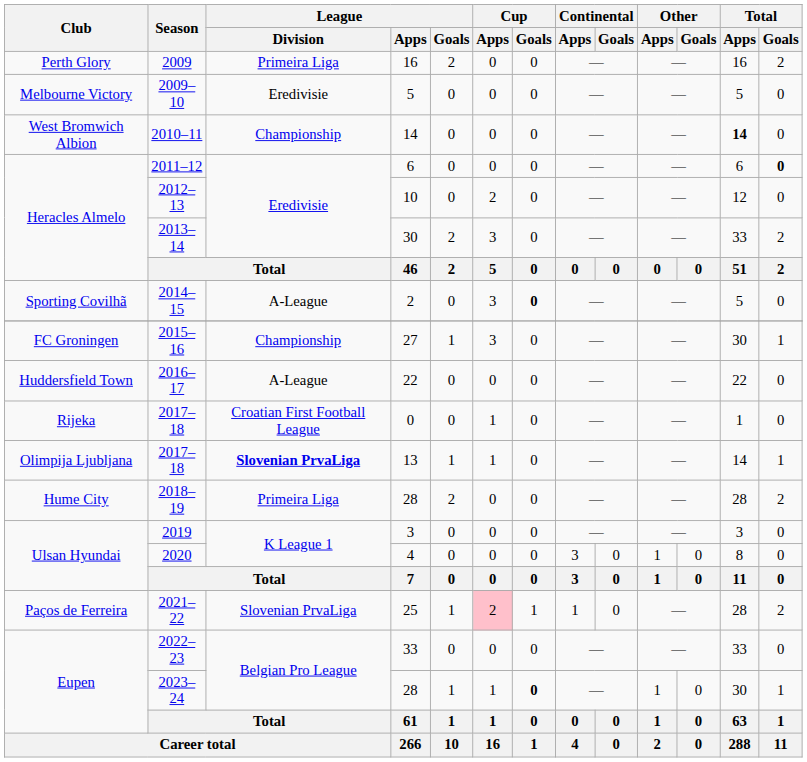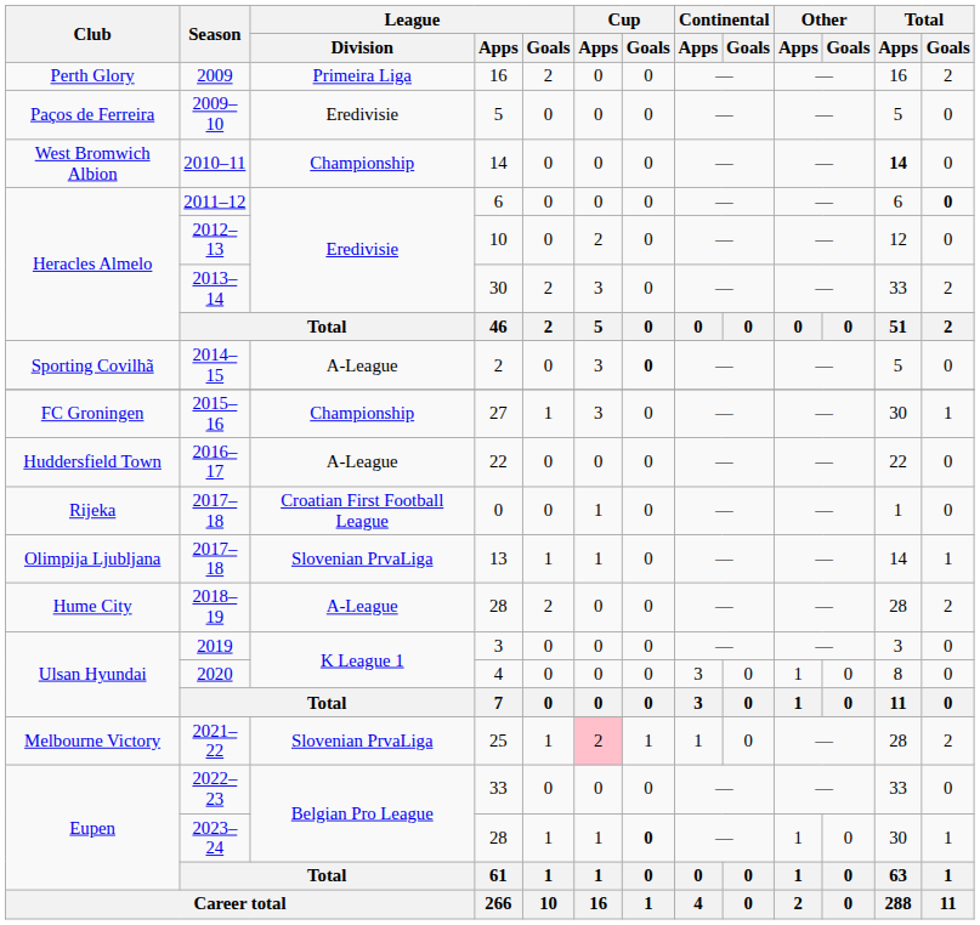 <table class="wikitable" style="text-align:center">
 <tr>
 <th rowspan="2">Club</th>
 <th rowspan="2">Season</th>
 <th colspan="3">League</th>
 <th colspan="2">Cup</th>
 <th colspan="2">Continental</th>
 <th colspan="2">Other</th>
 <th colspan="2">Total</th>
 </tr>
 <tr>
 <th>Division</th>
 <th>Apps</th>
 <th>Goals</th>
 <th>Apps</th>
 <th>Goals</th>
 <th>Apps</th>
 <th>Goals</th>
 <th>Apps</th>
 <th>Goals</th>
 <th>Apps</th>
 <th>Goals</th>
 </tr>
 <tr>
 <td><a href='#'>Perth Glory</a></td>
 <td><a href='#'>2009</a></td>
 <td><a href='#'>Primeira Liga</a></td>
 <td>16</td>
 <td>2</td>
 <td>0</td>
 <td>0</td>
 <td colspan="2">—</td>
 <td colspan="2">—</td>
 <td>16</td>
 <td>2</td>
 </tr>
 <tr>
-<td><a href='#'>Melbourne Victory</a></td>
+<td><a href='#'>Paços de Ferreira</a></td>
 <td><a href='#'>2009–10</a></td>
 <td>Eredivisie</td>
 <td>5</td>
 <td>0</td>
 <td>0</td>
 <td>0</td>
 <td colspan="2">—</td>
 <td colspan="2">—</td>
 <td>5</td>
 <td>0</td>
 </tr>
 <tr>
 <td><a href='#'>West Bromwich Albion</a></td>
 <td><a href='#'>2010–11</a></td>
 <td><a href='#'>Championship</a></td>
 <td>14</td>
 <td>0</td>
 <td>0</td>
 <td>0</td>
 <td colspan="2">—</td>
 <td colspan="2">—</td>
 <td><strong>14</strong></td>
 <td>0</td>
 </tr>
 <tr>
 <td rowspan="4"><a href='#'>Heracles Almelo</a></td>
 <td><a href='#'>2011–12</a></td>
 <td rowspan="3"><a href='#'>Eredivisie</a></td>
 <td>6</td>
 <td>0</td>
 <td>0</td>
 <td>0</td>
 <td colspan="2">—</td>
 <td colspan="2">—</td>
 <td>6</td>
 <td><strong>0</strong></td>
 </tr>
 <tr>
 <td><a href='#'>2012–13</a></td>
 <td>10</td>
 <td>0</td>
 <td>2</td>
 <td>0</td>
 <td colspan="2">—</td>
 <td colspan="2">—</td>
 <td>12</td>
 <td>0</td>
 </tr>
 <tr>
 <td><a href='#'>2013–14</a></td>
 <td>30</td>
 <td>2</td>
 <td>3</td>
 <td>0</td>
 <td colspan="2">—</td>
 <td colspan="2">—</td>
 <td>33</td>
 <td>2</td>
 </tr>
 <tr>
 <th colspan="2">Total</th>
 <th>46</th>
 <th>2</th>
 <th>5</th>
 <th>0</th>
 <th>0</th>
 <th>0</th>
 <th>0</th>
 <th>0</th>
 <th>51</th>
 <th>2</th>
 </tr>
 <tr>
 <td><a href='#'>Sporting Covilhã</a></td>
 <td><a href='#'>2014–15</a></td>
 <td>A-League</td>
 <td>2</td>
 <td>0</td>
 <td>3</td>
 <td><strong>0</strong></td>
 <td colspan="2">—</td>
 <td colspan="2">—</td>
 <td>5</td>
 <td>0</td>
 </tr>
 <tr>
 </tr>
 <tr>
 <td><a href='#'>FC Groningen</a></td>
 <td><a href='#'>2015–16</a></td>
 <td><a href='#'>Championship</a></td>
 <td>27</td>
 <td>1</td>
 <td>3</td>
 <td>0</td>
 <td colspan="2">—</td>
 <td colspan="2">—</td>
 <td>30</td>
 <td>1</td>
 </tr>
 <tr>
 <td><a href='#'>Huddersfield Town</a></td>
 <td><a href='#'>2016–17</a></td>
 <td>A-League</td>
 <td>22</td>
 <td>0</td>
 <td>0</td>
 <td>0</td>
 <td colspan="2">—</td>
 <td colspan="2">—</td>
 <td>22</td>
 <td>0</td>
 </tr>
 <tr>
 <td><a href='#'>Rijeka</a></td>
 <td><a href='#'>2017–18</a></td>
 <td><a href='#'>Croatian First Football League</a></td>
 <td>0</td>
 <td>0</td>
 <td>1</td>
 <td>0</td>
 <td colspan="2">—</td>
 <td colspan="2">—</td>
 <td>1</td>
 <td>0</td>
 </tr>
 <tr>
 <td><a href='#'>Olimpija Ljubljana</a></td>
 <td><a href='#'>2017–18</a></td>
-<td><strong><a href='#'>Slovenian PrvaLiga</a></strong></td>
+<td><a href='#'>Slovenian PrvaLiga</a></td>
 <td>13</td>
 <td>1</td>
 <td>1</td>
 <td>0</td>
 <td colspan="2">—</td>
 <td colspan="2">—</td>
 <td>14</td>
 <td>1</td>
 </tr>
 <tr>
 <td><a href='#'>Hume City</a></td>
 <td><a href='#'>2018–19</a></td>
-<td><a href='#'>Primeira Liga</a></td>
+<td><a href='#'>A-League</a></td>
 <td>28</td>
 <td>2</td>
 <td>0</td>
 <td>0</td>
 <td colspan="2">—</td>
 <td colspan="2">—</td>
 <td>28</td>
 <td>2</td>
 </tr>
 <tr>
 <td rowspan="3"><a href='#'>Ulsan Hyundai</a></td>
 <td><a href='#'>2019</a></td>
 <td rowspan="2"><a href='#'>K League 1</a></td>
 <td>3</td>
 <td>0</td>
 <td>0</td>
 <td>0</td>
 <td colspan="2">—</td>
 <td colspan="2">—</td>
 <td>3</td>
 <td>0</td>
 </tr>
 <tr>
 <td><a href='#'>2020</a></td>
 <td>4</td>
 <td>0</td>
 <td>0</td>
 <td>0</td>
 <td>3</td>
 <td>0</td>
 <td>1</td>
 <td>0</td>
 <td>8</td>
 <td>0</td>
 </tr>
 <tr>
 <th colspan="2">Total</th>
 <th>7</th>
 <th>0</th>
 <th>0</th>
 <th>0</th>
 <th>3</th>
 <th>0</th>
 <th>1</th>
 <th>0</th>
 <th>11</th>
 <th>0</th>
 </tr>
 <tr>
-<td><a href='#'>Paços de Ferreira</a></td>
+<td><a href='#'>Melbourne Victory</a></td>
 <td><a href='#'>2021–22</a></td>
 <td><a href='#'>Slovenian PrvaLiga</a></td>
 <td>25</td>
 <td>1</td>
 <td style="background: pink;">2</td>
 <td>1</td>
 <td>1</td>
 <td>0</td>
 <td colspan="2">—</td>
 <td>28</td>
 <td>2</td>
 </tr>
 <tr>
 <td rowspan="3"><a href='#'>Eupen</a></td>
 <td><a href='#'>2022–23</a></td>
 <td rowspan="2"><a href='#'>Belgian Pro League</a></td>
 <td>33</td>
 <td>0</td>
 <td>0</td>
 <td>0</td>
 <td colspan="2">—</td>
 <td colspan="2">—</td>
 <td>33</td>
 <td>0</td>
 </tr>
 <tr>
 <td><a href='#'>2023–24</a></td>
 <td>28</td>
 <td>1</td>
 <td>1</td>
 <td><strong>0</strong></td>
 <td colspan="2">—</td>
 <td>1</td>
 <td>0</td>
 <td>30</td>
 <td>1</td>
 </tr>
 <tr>
 <th colspan="2">Total</th>
 <th>61</th>
 <th>1</th>
 <th>1</th>
 <th>0</th>
 <th>0</th>
 <th>0</th>
 <th>1</th>
 <th>0</th>
 <th>63</th>
 <th>1</th>
 </tr>
 <tr>
 <th colspan="3">Career total</th>
 <th>266</th>
 <th>10</th>
 <th>16</th>
 <th>1</th>
 <th>4</th>
 <th>0</th>
 <th>2</th>
 <th>0</th>
 <th>288</th>
 <th>11</th>
 </tr>
 </table>
